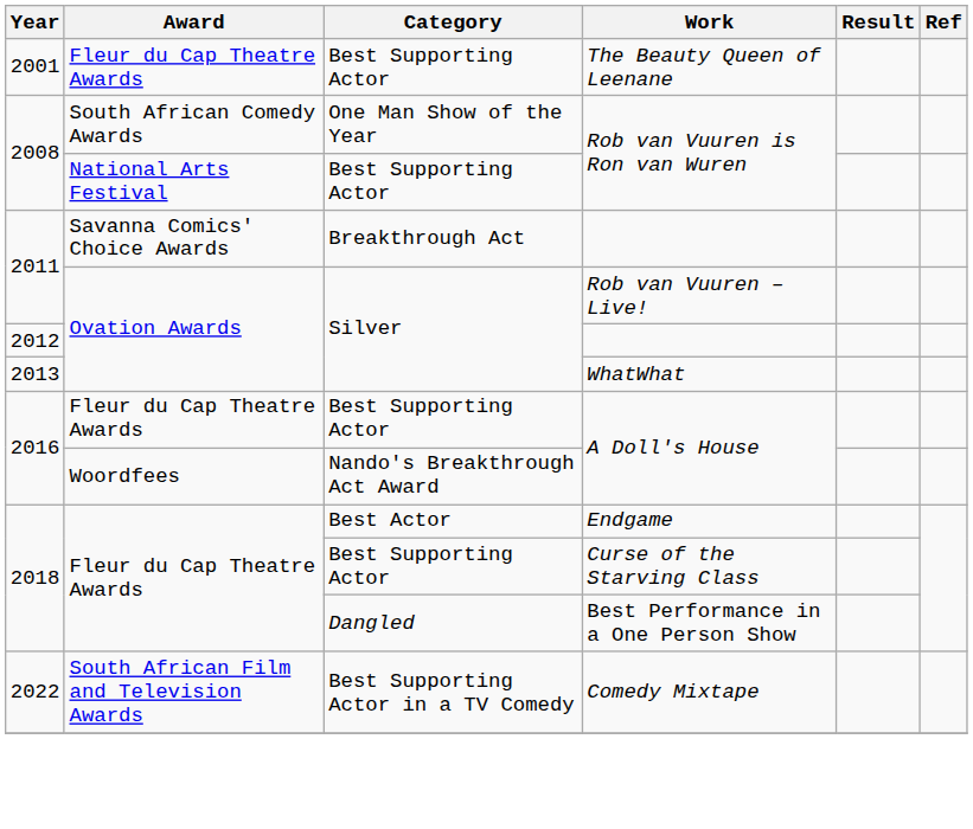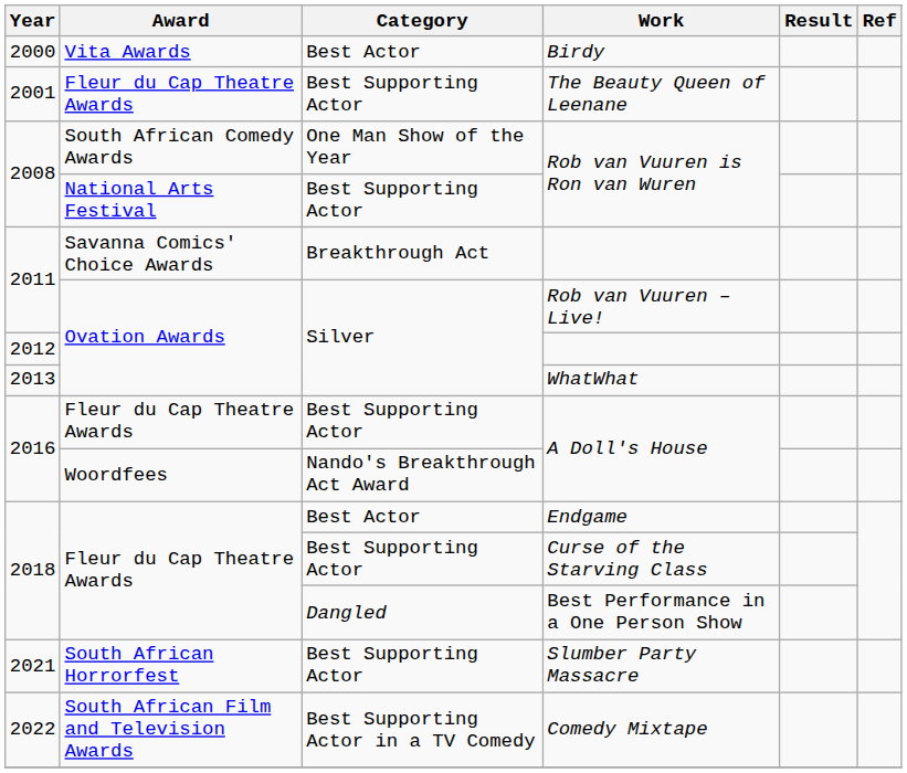 <table class="wikitable plainrowheaders">
 <tr>
 <th>Year</th>
 <th>Award</th>
 <th>Category</th>
 <th>Work</th>
 <th>Result</th>
 <th>Ref</th>
+</tr>
+<tr>
+<td>2000</td>
+<td><a href='#'>Vita Awards</a></td>
+<td>Best Actor</td>
+<td><em>Birdy</em></td>
+<td></td>
+<td></td>
 </tr>
 <tr>
 <td>2001</td>
 <td><a href='#'>Fleur du Cap Theatre Awards</a></td>
 <td>Best Supporting Actor</td>
 <td><em>The Beauty Queen of Leenane</em></td>
 <td></td>
 <td></td>
 </tr>
 <tr>
 <td rowspan="2">2008</td>
 <td>South African Comedy Awards</td>
 <td>One Man Show of the Year</td>
 <td rowspan="2"><em>Rob van Vuuren is Ron van Wuren</em></td>
 <td></td>
 <td></td>
 </tr>
 <tr>
 <td><a href='#'>National Arts Festival</a></td>
 <td>Best Supporting Actor</td>
 <td></td>
 <td></td>
 </tr>
 <tr>
 <td rowspan="2">2011</td>
 <td>Savanna Comics' Choice Awards</td>
 <td>Breakthrough Act</td>
 <td></td>
 <td></td>
 <td></td>
 </tr>
 <tr>
 <td rowspan="3"><a href='#'>Ovation Awards</a></td>
 <td rowspan="3">Silver</td>
 <td><em>Rob van Vuuren – Live!</em></td>
 <td></td>
 <td></td>
 </tr>
 <tr>
 <td>2012</td>
 <td></td>
 <td></td>
 <td></td>
 </tr>
 <tr>
 <td>2013</td>
 <td><em>WhatWhat</em></td>
 <td></td>
 <td></td>
 </tr>
 <tr>
 <td rowspan="2">2016</td>
 <td>Fleur du Cap Theatre Awards</td>
 <td>Best Supporting Actor</td>
 <td rowspan="2"><em>A Doll's House</em></td>
 <td></td>
 <td></td>
 </tr>
 <tr>
 <td>Woordfees</td>
 <td>Nando's Breakthrough Act Award</td>
 <td></td>
 <td></td>
 </tr>
 <tr>
 <td rowspan="3">2018</td>
 <td rowspan="3">Fleur du Cap Theatre Awards</td>
 <td>Best Actor</td>
 <td><em>Endgame</em></td>
 <td></td>
 <td rowspan="3"></td>
 </tr>
 <tr>
 <td>Best Supporting Actor</td>
 <td><em>Curse of the Starving Class</em></td>
 <td></td>
 </tr>
 <tr>
 <td><em>Dangled</em></td>
 <td>Best Performance in a One Person Show</td>
 <td></td>
 </tr>
 <tr>
+<td>2021</td>
+<td><a href='#'>South African Horrorfest</a></td>
+<td>Best Supporting Actor</td>
+<td><em>Slumber Party Massacre</em></td>
+<td></td>
+<td></td>
+</tr>
+<tr>
 <td>2022</td>
 <td><a href='#'>South African Film and Television Awards</a></td>
 <td>Best Supporting Actor in a TV Comedy</td>
 <td><em>Comedy Mixtape</em></td>
 <td></td>
 <td></td>
 </tr>
 <tr>
 </tr>
 </table>
